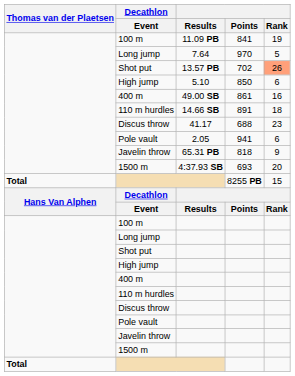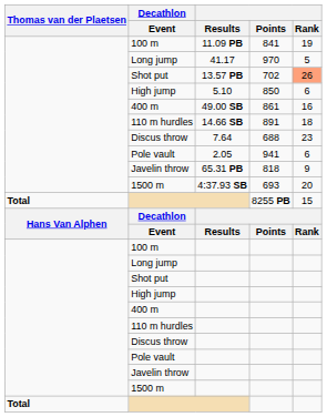 <table class=wikitable style="font-size:90%;">
 <tr>
 <th rowspan="2"><a href='#'>Thomas van der Plaetsen</a></th>
 <th><a href='#'>Decathlon</a></th>
 <th colspan="3"></th>
 </tr>
 <tr>
 <th>Event</th>
 <th>Results</th>
 <th>Points</th>
 <th>Rank</th>
 </tr>
 <tr style="border-top: single;">
 <td rowspan="10"></td>
 <td>100 m</td>
 <td align=center>11.09 <strong>PB</strong></td>
 <td align=center>841</td>
 <td align=center>19</td>
 </tr>
 <tr>
 <td>Long jump</td>
-<td align=center>7.64</td>
+<td align=center>41.17</td>
 <td align=center>970</td>
 <td align=center>5</td>
 </tr>
 <tr>
 <td>Shot put</td>
 <td align=center>13.57 <strong>PB</strong></td>
 <td align=center>702</td>
 <td align=center style="background: lightsalmon;">26</td>
 </tr>
 <tr>
 <td>High jump</td>
 <td align=center>5.10</td>
 <td align=center>850</td>
 <td align=center>6</td>
 </tr>
 <tr>
 <td>400 m</td>
 <td align=center>49.00 <strong>SB</strong></td>
 <td align=center>861</td>
 <td align=center>16</td>
 </tr>
 <tr>
 <td>110 m hurdles</td>
 <td align=center>14.66 <strong>SB</strong></td>
 <td align=center>891</td>
 <td align=center>18</td>
 </tr>
 <tr>
 <td>Discus throw</td>
-<td align=center>41.17</td>
+<td align=center>7.64</td>
 <td align=center>688</td>
 <td align=center>23</td>
 </tr>
 <tr>
 <td>Pole vault</td>
 <td align=center>2.05</td>
 <td align=center>941</td>
 <td align=center>6</td>
 </tr>
 <tr>
 <td>Javelin throw</td>
 <td align=center>65.31 <strong>PB</strong></td>
 <td align=center>818</td>
 <td align=center>9</td>
 </tr>
 <tr>
 <td>1500 m</td>
 <td align=center>4:37.93 <strong>SB</strong></td>
 <td align=center>693</td>
 <td align=center>20</td>
 </tr>
 <tr style="border-top: single;">
 <td><strong>Total</strong></td>
 <td colspan="2" style="background:wheat;"></td>
 <td align=center>8255 <strong>PB</strong></td>
 <td align=center>15</td>
 </tr>
 <tr>
 <th rowspan="2"><a href='#'>Hans Van Alphen</a></th>
 <th><a href='#'>Decathlon</a></th>
 <th colspan="3"></th>
 </tr>
 <tr>
 <th>Event</th>
 <th>Results</th>
 <th>Points</th>
 <th>Rank</th>
 </tr>
 <tr style="border-top: single;">
 <td rowspan="10"></td>
 <td>100 m</td>
 <td align=center></td>
 <td align=center></td>
 <td align=center></td>
 </tr>
 <tr>
 <td>Long jump</td>
 <td align=center></td>
 <td align=center></td>
 <td align=center></td>
 </tr>
 <tr>
 <td>Shot put</td>
 <td align=center></td>
 <td align=center></td>
 <td align=center></td>
 </tr>
 <tr>
 <td>High jump</td>
 <td align=center></td>
 <td align=center></td>
 <td align=center></td>
 </tr>
 <tr>
 <td>400 m</td>
 <td align=center></td>
 <td align=center></td>
 <td align=center></td>
 </tr>
 <tr>
 <td>110 m hurdles</td>
 <td align=center></td>
 <td align=center></td>
 <td align=center></td>
 </tr>
 <tr>
 <td>Discus throw</td>
 <td align=center></td>
 <td align=center></td>
 <td align=center></td>
 </tr>
 <tr>
 <td>Pole vault</td>
 <td align=center></td>
 <td align=center></td>
 <td align=center></td>
 </tr>
 <tr>
 <td>Javelin throw</td>
 <td align=center></td>
 <td align=center></td>
 <td align=center></td>
 </tr>
 <tr>
 <td>1500 m</td>
 <td align=center></td>
 <td align=center></td>
 <td align=center></td>
 </tr>
 <tr style="border-top: single;">
 <td><strong>Total</strong></td>
 <td colspan="2" style="background:wheat;"></td>
 <td align=center></td>
 <td align=center></td>
 </tr>
 </table>
